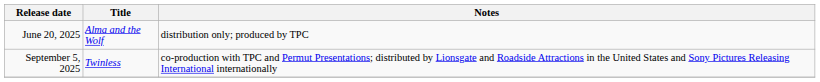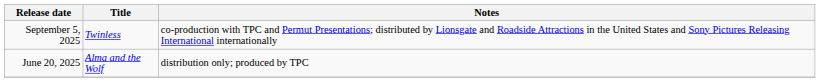 <table class="wikitable sortable">
 <tr>
 <th>Release date</th>
 <th>Title</th>
 <th>Notes</th>
 </tr>
 <tr>
+<td align="right">September 5, 2025</td>
+<td><em><a href='#'>Twinless</a></em></td>
+<td>co-production with TPC and <a href='#'>Permut Presentations</a>; distributed by <a href='#'>Lionsgate</a> and <a href='#'>Roadside Attractions</a> in the United States and <a href='#'>Sony Pictures Releasing International</a> internationally</td>
+</tr>
+<tr>
 <td align="right">June 20, 2025</td>
 <td><em><a href='#'>Alma and the Wolf</a></em></td>
 <td>distribution only; produced by TPC</td>
 </tr>
 <tr>
-<td align="right">September 5, 2025</td>
-<td><em><a href='#'>Twinless</a></em></td>
-<td>co-production with TPC and <a href='#'>Permut Presentations</a>; distributed by <a href='#'>Lionsgate</a> and <a href='#'>Roadside Attractions</a> in the United States and <a href='#'>Sony Pictures Releasing International</a> internationally</td>
-</tr>
-<tr>
 </tr>
 </table>
